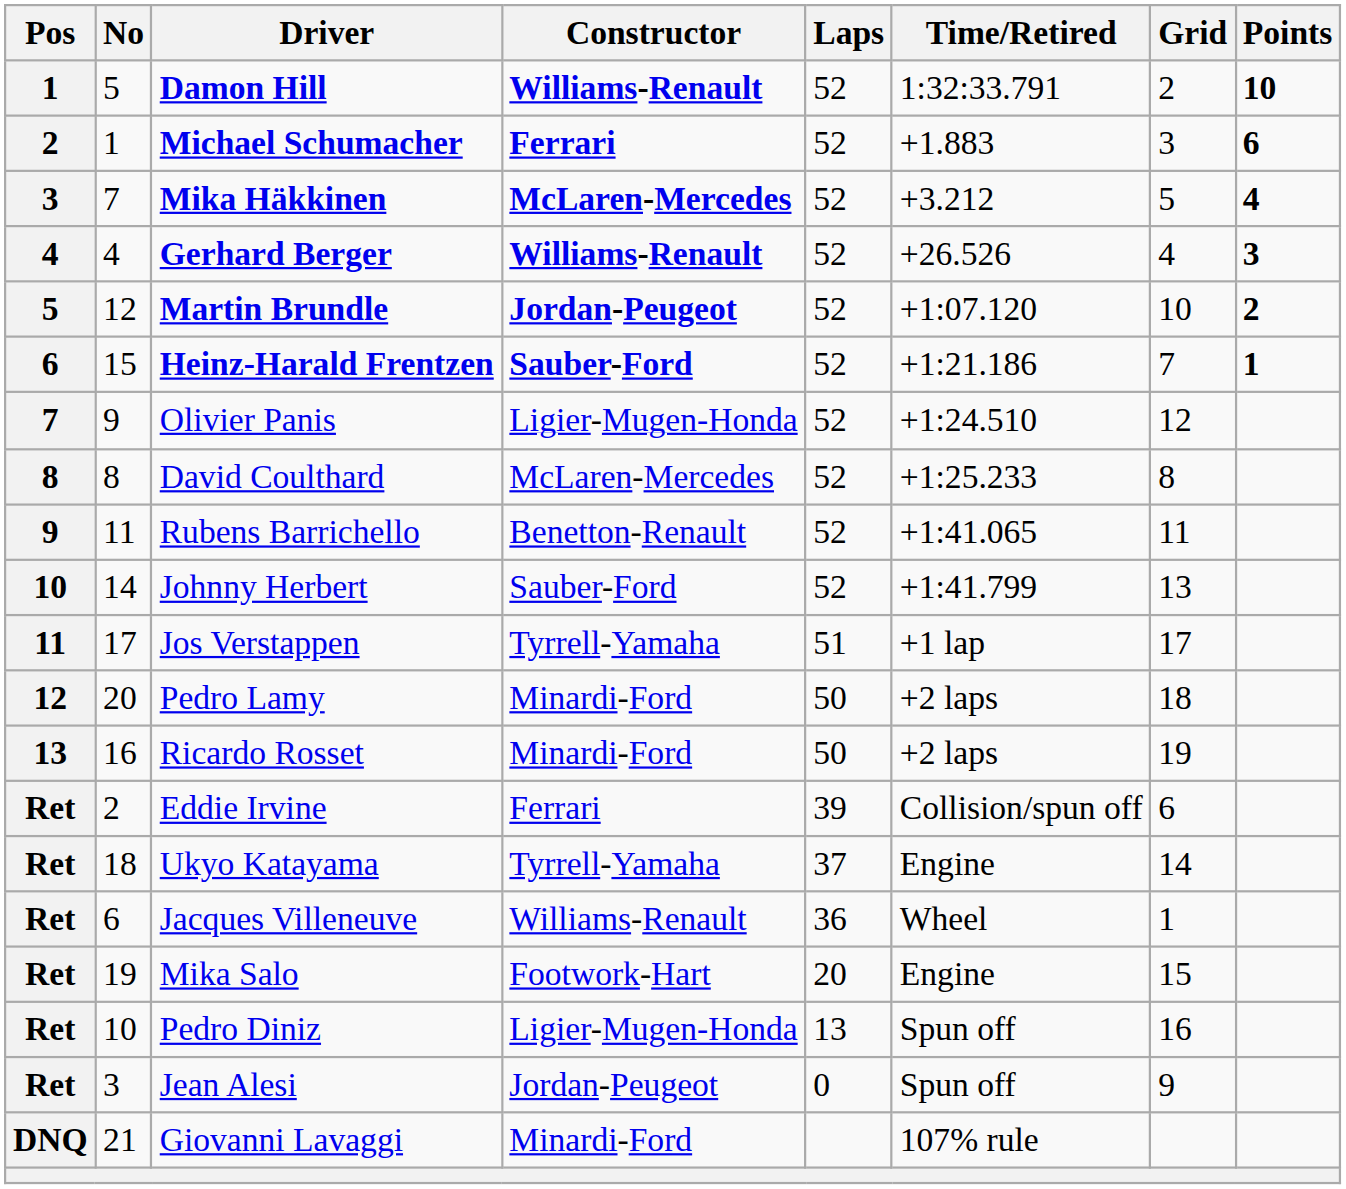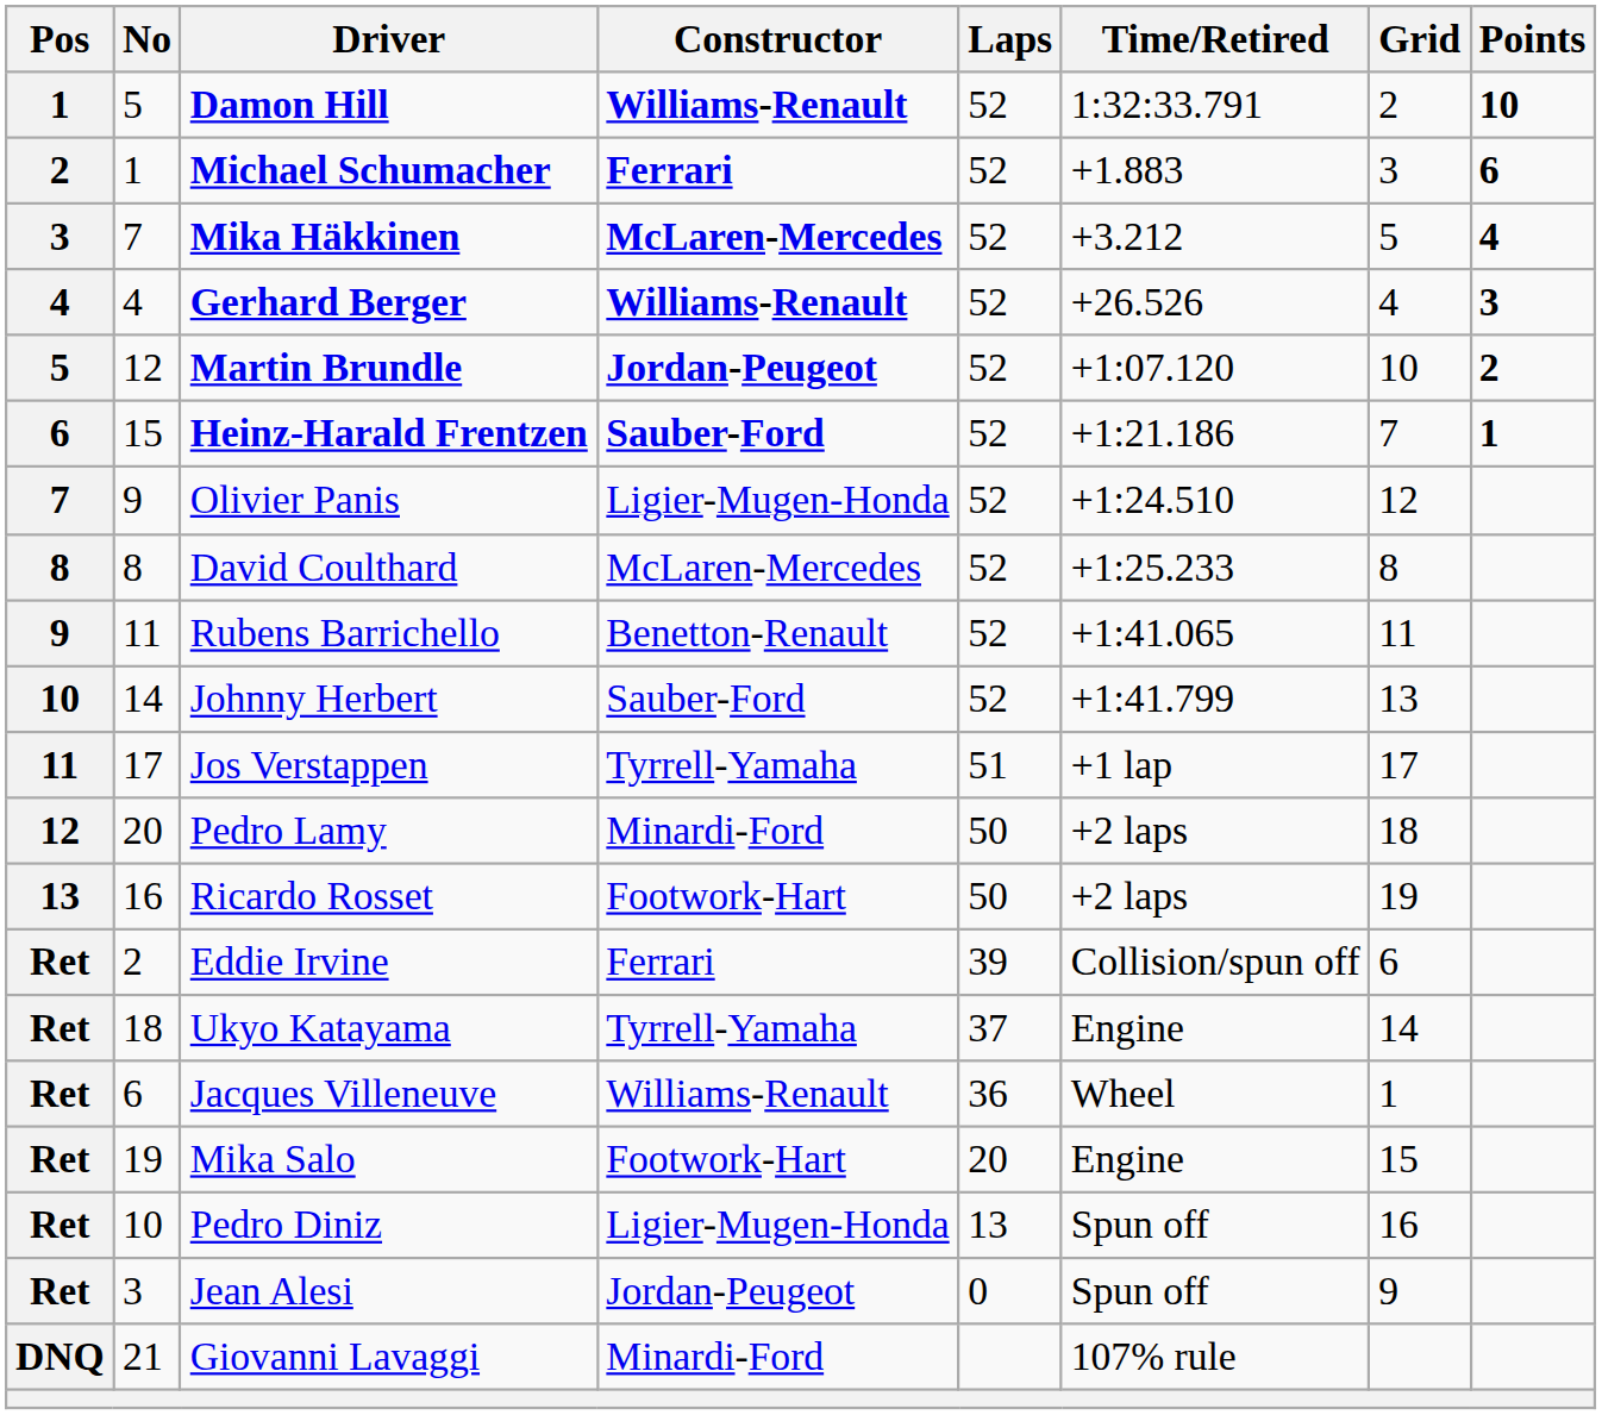 <table class="wikitable" style="font-size: 95%;">
 <tr>
 <th>Pos</th>
 <th>No</th>
 <th>Driver</th>
 <th>Constructor</th>
 <th>Laps</th>
 <th>Time/Retired</th>
 <th>Grid</th>
 <th>Points</th>
 </tr>
 <tr>
 <th>1</th>
 <td>5</td>
 <td> <strong><a href='#'>Damon Hill</a></strong></td>
 <td><strong><a href='#'>Williams</a>-<a href='#'>Renault</a></strong></td>
 <td>52</td>
 <td>1:32:33.791</td>
 <td>2</td>
 <td><strong>10</strong></td>
 </tr>
 <tr>
 <th>2</th>
 <td>1</td>
 <td> <strong><a href='#'>Michael Schumacher</a></strong></td>
 <td><strong><a href='#'>Ferrari</a></strong></td>
 <td>52</td>
 <td>+1.883</td>
 <td>3</td>
 <td><strong>6</strong></td>
 </tr>
 <tr>
 <th>3</th>
 <td>7</td>
 <td> <strong><a href='#'>Mika Häkkinen</a></strong></td>
 <td><strong><a href='#'>McLaren</a>-<a href='#'>Mercedes</a></strong></td>
 <td>52</td>
 <td>+3.212</td>
 <td>5</td>
 <td><strong>4</strong></td>
 </tr>
 <tr>
 <th>4</th>
 <td>4</td>
 <td> <strong><a href='#'>Gerhard Berger</a></strong></td>
 <td><strong><a href='#'>Williams</a>-<a href='#'>Renault</a></strong></td>
 <td>52</td>
 <td>+26.526</td>
 <td>4</td>
 <td><strong>3</strong></td>
 </tr>
 <tr>
 <th>5</th>
 <td>12</td>
 <td> <strong><a href='#'>Martin Brundle</a></strong></td>
 <td><strong><a href='#'>Jordan</a>-<a href='#'>Peugeot</a></strong></td>
 <td>52</td>
 <td>+1:07.120</td>
 <td>10</td>
 <td><strong>2</strong></td>
 </tr>
 <tr>
 <th>6</th>
 <td>15</td>
 <td> <strong><a href='#'>Heinz-Harald Frentzen</a></strong></td>
 <td><strong><a href='#'>Sauber</a>-<a href='#'>Ford</a></strong></td>
 <td>52</td>
 <td>+1:21.186</td>
 <td>7</td>
 <td><strong>1</strong></td>
 </tr>
 <tr>
 <th>7</th>
 <td>9</td>
 <td> <a href='#'>Olivier Panis</a></td>
 <td><a href='#'>Ligier</a>-<a href='#'>Mugen-Honda</a></td>
 <td>52</td>
 <td>+1:24.510</td>
 <td>12</td>
 <td> </td>
 </tr>
 <tr>
 <th>8</th>
 <td>8</td>
 <td> <a href='#'>David Coulthard</a></td>
 <td><a href='#'>McLaren</a>-<a href='#'>Mercedes</a></td>
 <td>52</td>
 <td>+1:25.233</td>
 <td>8</td>
 <td> </td>
 </tr>
 <tr>
 <th>9</th>
 <td>11</td>
 <td> <a href='#'>Rubens Barrichello</a></td>
 <td><a href='#'>Benetton</a>-<a href='#'>Renault</a></td>
 <td>52</td>
 <td>+1:41.065</td>
 <td>11</td>
 <td> </td>
 </tr>
 <tr>
 <th>10</th>
 <td>14</td>
 <td> <a href='#'>Johnny Herbert</a></td>
 <td><a href='#'>Sauber</a>-<a href='#'>Ford</a></td>
 <td>52</td>
 <td>+1:41.799</td>
 <td>13</td>
 <td> </td>
 </tr>
 <tr>
 <th>11</th>
 <td>17</td>
 <td> <a href='#'>Jos Verstappen</a></td>
 <td><a href='#'>Tyrrell</a>-<a href='#'>Yamaha</a></td>
 <td>51</td>
 <td>+1 lap</td>
 <td>17</td>
 <td> </td>
 </tr>
 <tr>
 <th>12</th>
 <td>20</td>
 <td> <a href='#'>Pedro Lamy</a></td>
 <td><a href='#'>Minardi</a>-<a href='#'>Ford</a></td>
 <td>50</td>
 <td>+2 laps</td>
 <td>18</td>
 <td> </td>
 </tr>
 <tr>
 <th>13</th>
 <td>16</td>
 <td> <a href='#'>Ricardo Rosset</a></td>
-<td><a href='#'>Minardi</a>-<a href='#'>Ford</a></td>
+<td><a href='#'>Footwork</a>-<a href='#'>Hart</a></td>
 <td>50</td>
 <td>+2 laps</td>
 <td>19</td>
 <td> </td>
 </tr>
 <tr>
 <th>Ret</th>
 <td>2</td>
 <td> <a href='#'>Eddie Irvine</a></td>
 <td><a href='#'>Ferrari</a></td>
 <td>39</td>
 <td>Collision/spun off</td>
 <td>6</td>
 <td> </td>
 </tr>
 <tr>
 <th>Ret</th>
 <td>18</td>
 <td> <a href='#'>Ukyo Katayama</a></td>
 <td><a href='#'>Tyrrell</a>-<a href='#'>Yamaha</a></td>
 <td>37</td>
 <td>Engine</td>
 <td>14</td>
 <td> </td>
 </tr>
 <tr>
 <th>Ret</th>
 <td>6</td>
 <td> <a href='#'>Jacques Villeneuve</a></td>
 <td><a href='#'>Williams</a>-<a href='#'>Renault</a></td>
 <td>36</td>
 <td>Wheel</td>
 <td>1</td>
 <td> </td>
 </tr>
 <tr>
 <th>Ret</th>
 <td>19</td>
 <td> <a href='#'>Mika Salo</a></td>
 <td><a href='#'>Footwork</a>-<a href='#'>Hart</a></td>
 <td>20</td>
 <td>Engine</td>
 <td>15</td>
 <td> </td>
 </tr>
 <tr>
 <th>Ret</th>
 <td>10</td>
 <td> <a href='#'>Pedro Diniz</a></td>
 <td><a href='#'>Ligier</a>-<a href='#'>Mugen-Honda</a></td>
 <td>13</td>
 <td>Spun off</td>
 <td>16</td>
 <td> </td>
 </tr>
 <tr>
 <th>Ret</th>
 <td>3</td>
 <td> <a href='#'>Jean Alesi</a></td>
 <td><a href='#'>Jordan</a>-<a href='#'>Peugeot</a></td>
 <td>0</td>
 <td>Spun off</td>
 <td>9</td>
 <td> </td>
 </tr>
 <tr>
 <th>DNQ</th>
 <td>21</td>
 <td> <a href='#'>Giovanni Lavaggi</a></td>
 <td><a href='#'>Minardi</a>-<a href='#'>Ford</a></td>
 <td> </td>
 <td>107% rule</td>
 <td></td>
 <td> </td>
 </tr>
 <tr>
 <th colspan="8"></th>
 </tr>
 </table>
